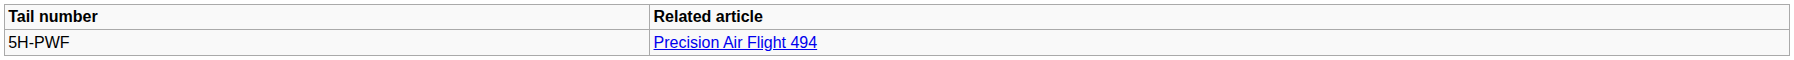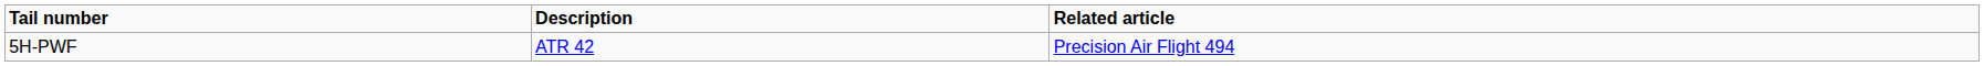 <table class="wikitable" width="90%">
 <tr>
 <td><strong>Tail number</strong></td>
+<td><strong>Description</strong></td>
 <td><strong>Related article</strong></td>
 </tr>
 <tr>
 <td>5H-PWF</td>
+<td><a href='#'>ATR 42</a></td>
 <td><a href='#'>Precision Air Flight 494</a></td>
 </tr>
 </table>
